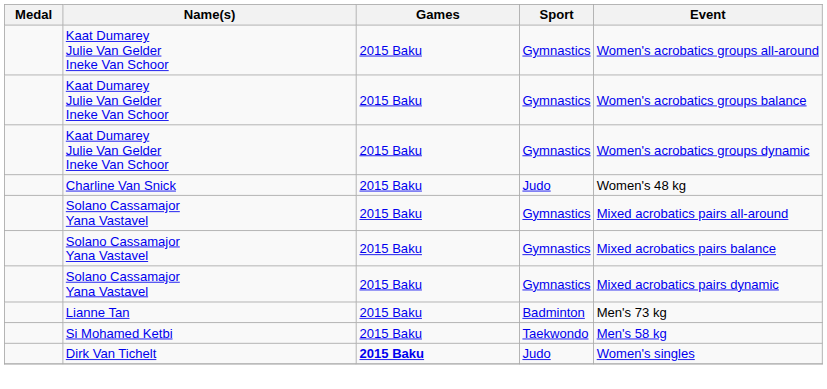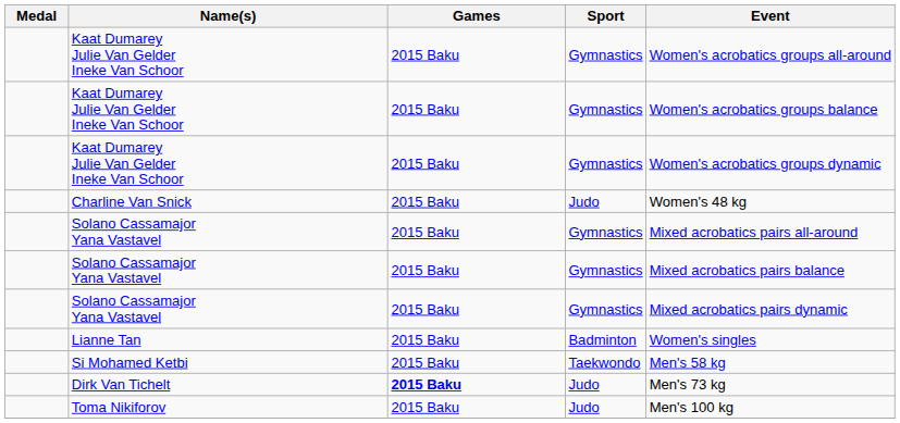 <table class="wikitable sortable" style="font-size: 95%;">
 <tr>
 <th style="width:4em">Medal</th>
 <th style="width:22em">Name(s)</th>
 <th style="width:12em">Games</th>
 <th>Sport</th>
 <th>Event</th>
 </tr>
 <tr>
 <td></td>
 <td><a href='#'>Kaat Dumarey</a><br><a href='#'>Julie Van Gelder</a><br><a href='#'>Ineke Van Schoor</a></td>
 <td> <a href='#'>2015 Baku</a></td>
 <td> <a href='#'>Gymnastics</a></td>
 <td><a href='#'>Women's acrobatics groups all-around</a></td>
 </tr>
 <tr>
 <td></td>
 <td><a href='#'>Kaat Dumarey</a><br><a href='#'>Julie Van Gelder</a><br><a href='#'>Ineke Van Schoor</a></td>
 <td> <a href='#'>2015 Baku</a></td>
 <td> <a href='#'>Gymnastics</a></td>
 <td><a href='#'>Women's acrobatics groups balance</a></td>
 </tr>
 <tr>
 <td></td>
 <td><a href='#'>Kaat Dumarey</a><br><a href='#'>Julie Van Gelder</a><br><a href='#'>Ineke Van Schoor</a></td>
 <td> <a href='#'>2015 Baku</a></td>
 <td> <a href='#'>Gymnastics</a></td>
 <td><a href='#'>Women's acrobatics groups dynamic</a></td>
 </tr>
 <tr>
 <td></td>
 <td><a href='#'>Charline Van Snick</a></td>
 <td> <a href='#'>2015 Baku</a></td>
 <td> <a href='#'>Judo</a></td>
 <td>Women's 48 kg</td>
 </tr>
 <tr>
 <td></td>
 <td><a href='#'>Solano Cassamajor</a><br><a href='#'>Yana Vastavel</a></td>
 <td> <a href='#'>2015 Baku</a></td>
 <td> <a href='#'>Gymnastics</a></td>
 <td><a href='#'>Mixed acrobatics pairs all-around</a></td>
 </tr>
 <tr>
 <td></td>
 <td><a href='#'>Solano Cassamajor</a><br><a href='#'>Yana Vastavel</a></td>
 <td> <a href='#'>2015 Baku</a></td>
 <td><a href='#'>Gymnastics</a></td>
 <td><a href='#'>Mixed acrobatics pairs balance</a></td>
 </tr>
 <tr>
 <td></td>
 <td><a href='#'>Solano Cassamajor</a><br><a href='#'>Yana Vastavel</a></td>
 <td> <a href='#'>2015 Baku</a></td>
 <td><a href='#'>Gymnastics</a></td>
 <td><a href='#'>Mixed acrobatics pairs dynamic</a></td>
 </tr>
 <tr>
 <td></td>
 <td><a href='#'>Lianne Tan</a></td>
 <td> <a href='#'>2015 Baku</a></td>
 <td><a href='#'>Badminton</a></td>
-<td>Men's 73 kg</td>
+<td><a href='#'>Women's singles</a></td>
 </tr>
 <tr>
 <td></td>
 <td><a href='#'>Si Mohamed Ketbi</a></td>
 <td> <a href='#'>2015 Baku</a></td>
 <td> <a href='#'>Taekwondo</a></td>
 <td><a href='#'>Men's 58 kg</a></td>
 </tr>
 <tr>
 <td></td>
 <td><a href='#'>Dirk Van Tichelt</a></td>
 <td><strong> <a href='#'>2015 Baku</a></strong></td>
 <td> <a href='#'>Judo</a></td>
-<td><a href='#'>Women's singles</a></td>
+<td>Men's 73 kg</td>
+</tr>
+<tr>
+<td></td>
+<td><a href='#'>Toma Nikiforov</a></td>
+<td> <a href='#'>2015 Baku</a></td>
+<td> <a href='#'>Judo</a></td>
+<td>Men's 100 kg</td>
 </tr>
 <tr>
 </tr>
 </table>
